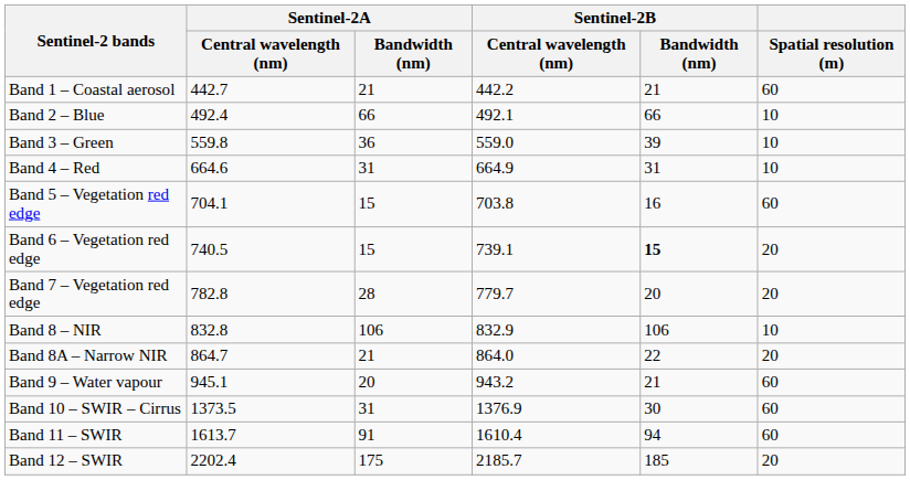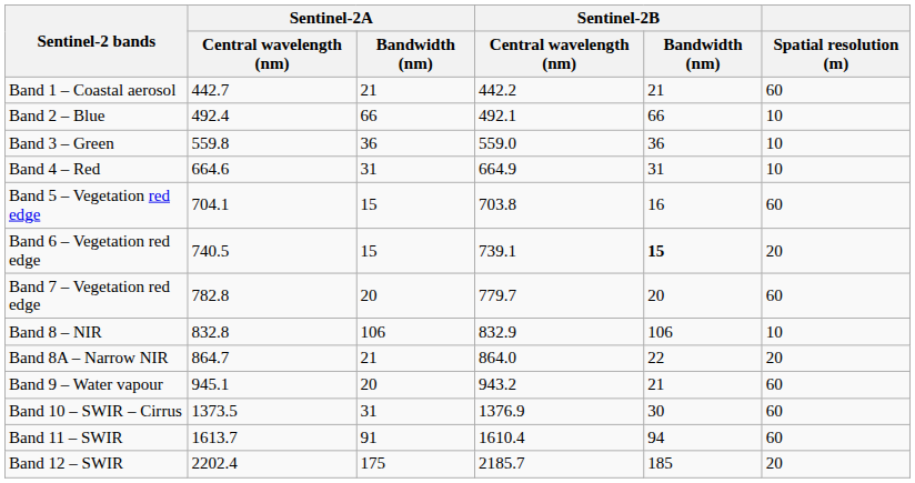 <table class="wikitable">
 <tr>
 <th rowspan="2">Sentinel-2 bands</th>
 <th colspan="2">Sentinel-2A</th>
 <th colspan="2">Sentinel-2B</th>
 <th></th>
 </tr>
 <tr>
 <th>Central wavelength (nm)</th>
 <th>Bandwidth (nm)</th>
 <th>Central wavelength (nm)</th>
 <th>Bandwidth (nm)</th>
 <th>Spatial resolution (m)</th>
 </tr>
 <tr>
 <td>Band 1 – Coastal aerosol</td>
 <td>442.7</td>
 <td>21</td>
 <td>442.2</td>
 <td>21</td>
 <td>60</td>
 </tr>
 <tr>
 <td>Band 2 – Blue</td>
 <td>492.4</td>
 <td>66</td>
 <td>492.1</td>
 <td>66</td>
 <td>10</td>
 </tr>
 <tr>
 <td>Band 3 – Green</td>
 <td>559.8</td>
 <td>36</td>
 <td>559.0</td>
-<td>39</td>
+<td>36</td>
 <td>10</td>
 </tr>
 <tr>
 <td>Band 4 – Red</td>
 <td>664.6</td>
 <td>31</td>
 <td>664.9</td>
 <td>31</td>
 <td>10</td>
 </tr>
 <tr>
 <td>Band 5 – Vegetation <a href='#'>red edge</a></td>
 <td>704.1</td>
 <td>15</td>
 <td>703.8</td>
 <td>16</td>
 <td>60</td>
 </tr>
 <tr>
 <td>Band 6 – Vegetation red edge</td>
 <td>740.5</td>
 <td>15</td>
 <td>739.1</td>
 <td><strong>15</strong></td>
 <td>20</td>
 </tr>
 <tr>
 <td>Band 7 – Vegetation red edge</td>
 <td>782.8</td>
-<td>28</td>
+<td>20</td>
 <td>779.7</td>
 <td>20</td>
-<td>20</td>
+<td>60</td>
 </tr>
 <tr>
 <td>Band 8 – NIR</td>
 <td>832.8</td>
 <td>106</td>
 <td>832.9</td>
 <td>106</td>
 <td>10</td>
 </tr>
 <tr>
 <td>Band 8A – Narrow NIR</td>
 <td>864.7</td>
 <td>21</td>
 <td>864.0</td>
 <td>22</td>
 <td>20</td>
 </tr>
 <tr>
 <td>Band 9 – Water vapour</td>
 <td>945.1</td>
 <td>20</td>
 <td>943.2</td>
 <td>21</td>
 <td>60</td>
 </tr>
 <tr>
 <td>Band 10 – SWIR – Cirrus</td>
 <td>1373.5</td>
 <td>31</td>
 <td>1376.9</td>
 <td>30</td>
 <td>60</td>
 </tr>
 <tr>
 <td>Band 11 – SWIR</td>
 <td>1613.7</td>
 <td>91</td>
 <td>1610.4</td>
 <td>94</td>
 <td>60</td>
 </tr>
 <tr>
 <td>Band 12 – SWIR</td>
 <td>2202.4</td>
 <td>175</td>
 <td>2185.7</td>
 <td>185</td>
 <td>20</td>
 </tr>
 </table>
